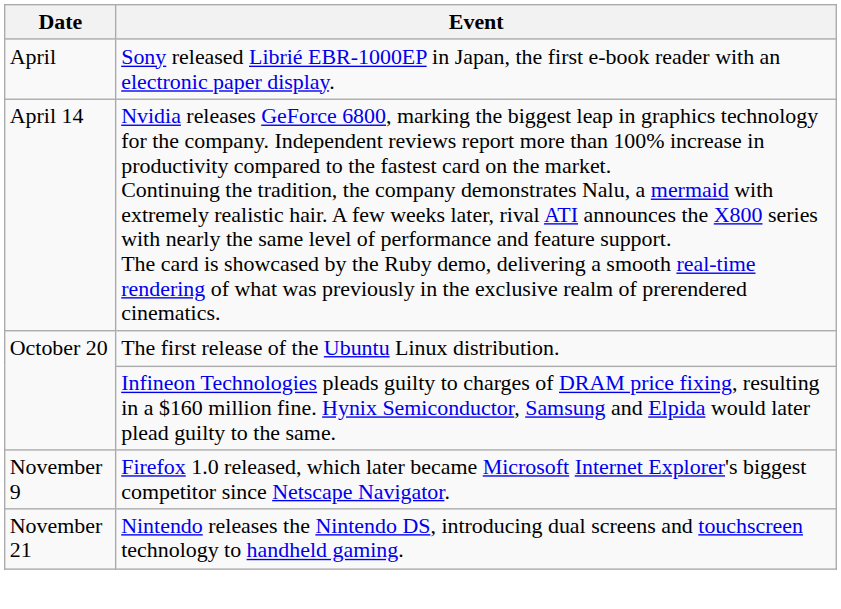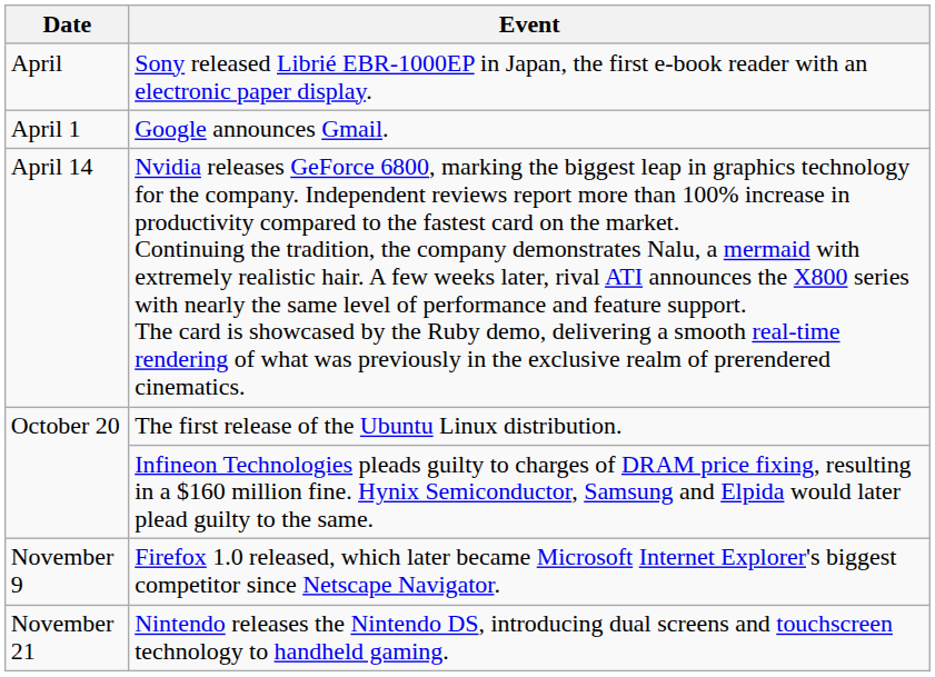 <table class="wikitable sortable">
 <tr>
 <th>Date</th>
 <th class="unsortable">Event</th>
 </tr>
 <tr valign="top">
 <td>April</td>
 <td><a href='#'>Sony</a> released <a href='#'>Librié EBR-1000EP</a> in Japan, the first e-book reader with an <a href='#'>electronic paper display</a>.</td>
+</tr>
+<tr valign="top">
+<td>April 1</td>
+<td><a href='#'>Google</a> announces <a href='#'>Gmail</a>.</td>
 </tr>
 <tr valign="top">
 <td>April 14</td>
 <td><a href='#'>Nvidia</a> releases <a href='#'>GeForce 6800</a>, marking the biggest leap in graphics technology for the company. Independent reviews report more than 100% increase in productivity compared to the fastest card on the market.<br>Continuing the tradition, the company demonstrates Nalu, a <a href='#'>mermaid</a> with extremely realistic hair. A few weeks later, rival <a href='#'>ATI</a> announces the <a href='#'>X800</a> series with nearly the same level of performance and feature support.<br>The card is showcased by the Ruby demo, delivering a smooth <a href='#'>real-time rendering</a> of what was previously in the exclusive realm of prerendered cinematics.</td>
 </tr>
 <tr valign="top">
 <td rowspan="2">October 20</td>
 <td>The first release of the <a href='#'>Ubuntu</a> Linux distribution.</td>
 </tr>
 <tr valign="top">
 <td><a href='#'>Infineon Technologies</a> pleads guilty to charges of <a href='#'>DRAM price fixing</a>, resulting in a $160 million fine. <a href='#'>Hynix Semiconductor</a>, <a href='#'>Samsung</a> and <a href='#'>Elpida</a> would later plead guilty to the same.</td>
 </tr>
 <tr valign="top">
 <td>November 9</td>
 <td><a href='#'>Firefox</a> 1.0 released, which later became <a href='#'>Microsoft</a> <a href='#'>Internet Explorer</a>'s biggest competitor since <a href='#'>Netscape Navigator</a>.</td>
 </tr>
 <tr valign="top">
 <td>November 21</td>
 <td><a href='#'>Nintendo</a> releases the <a href='#'>Nintendo DS</a>, introducing dual screens and <a href='#'>touchscreen</a> technology to <a href='#'>handheld gaming</a>.</td>
 </tr>
 </table>
